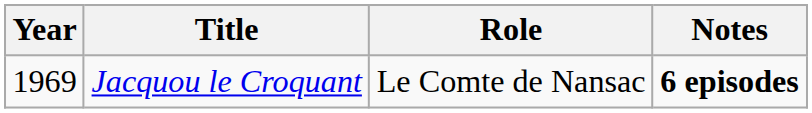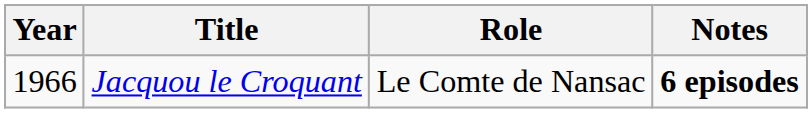 <table class="wikitable sortable">
 <tr>
 <th>Year</th>
 <th>Title</th>
 <th>Role</th>
 <th class="unsortable">Notes</th>
 </tr>
 <tr>
-<td>1969</td>
+<td>1966</td>
 <td><em><a href='#'>Jacquou le Croquant</a></em></td>
 <td>Le Comte de Nansac</td>
 <td><strong>6 episodes</strong></td>
 </tr>
 </table>
